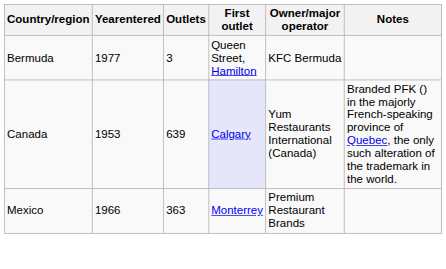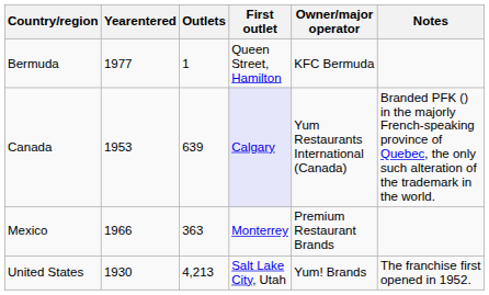 <table class="wikitable sortable">
 <tr>
 <th style="width:20%">Country/region</th>
 <th style="width:10%">Yearentered</th>
 <th>Outlets</th>
 <th>First outlet</th>
 <th style="width:20%">Owner/major operator</th>
 <th style="width:50%">Notes</th>
 </tr>
 <tr>
 <td>Bermuda</td>
 <td>1977</td>
-<td>3</td>
+<td>1</td>
 <td>Queen Street, <a href='#'>Hamilton</a></td>
 <td>KFC Bermuda</td>
 <td></td>
 </tr>
 <tr>
 <td>Canada</td>
 <td>1953</td>
 <td>639</td>
 <td style="background: lavender;"><a href='#'>Calgary</a></td>
 <td>Yum Restaurants International (Canada)</td>
 <td>Branded PFK () in the majorly French-speaking province of <a href='#'>Quebec</a>, the only such alteration of the trademark in the world.</td>
 </tr>
 <tr>
 <td>Mexico</td>
 <td>1966</td>
 <td>363</td>
 <td><a href='#'>Monterrey</a></td>
 <td>Premium Restaurant Brands</td>
 <td></td>
 </tr>
+<tr>
+<td>United States</td>
+<td>1930</td>
+<td>4,213</td>
+<td><a href='#'>Salt Lake City</a>, Utah</td>
+<td>Yum! Brands</td>
+<td>The franchise first opened in 1952.</td>
+</tr>
 </table>
